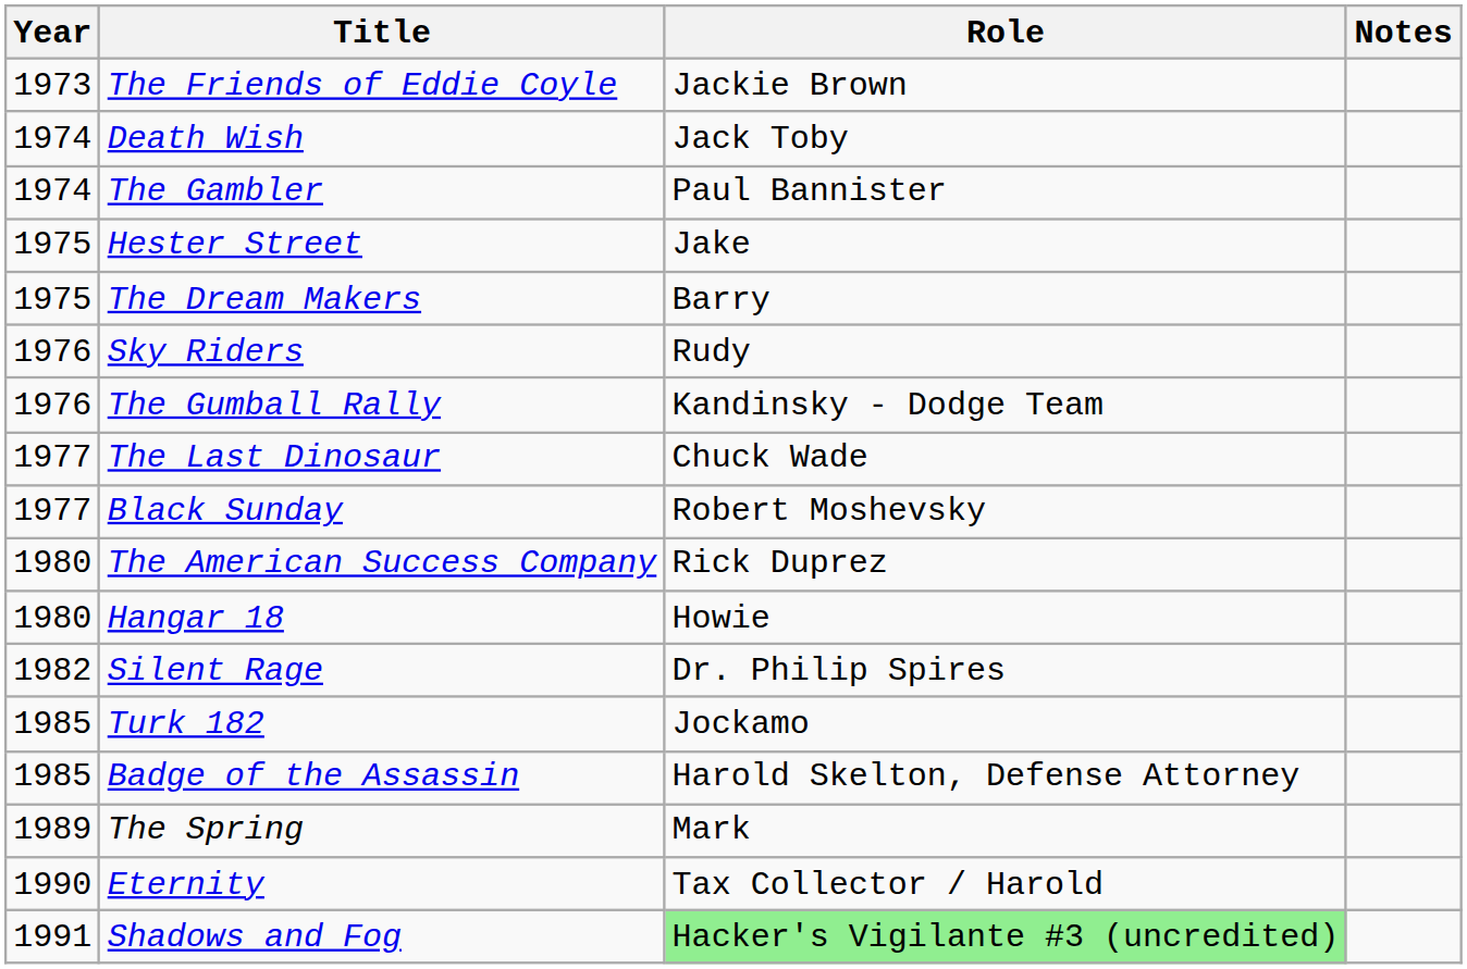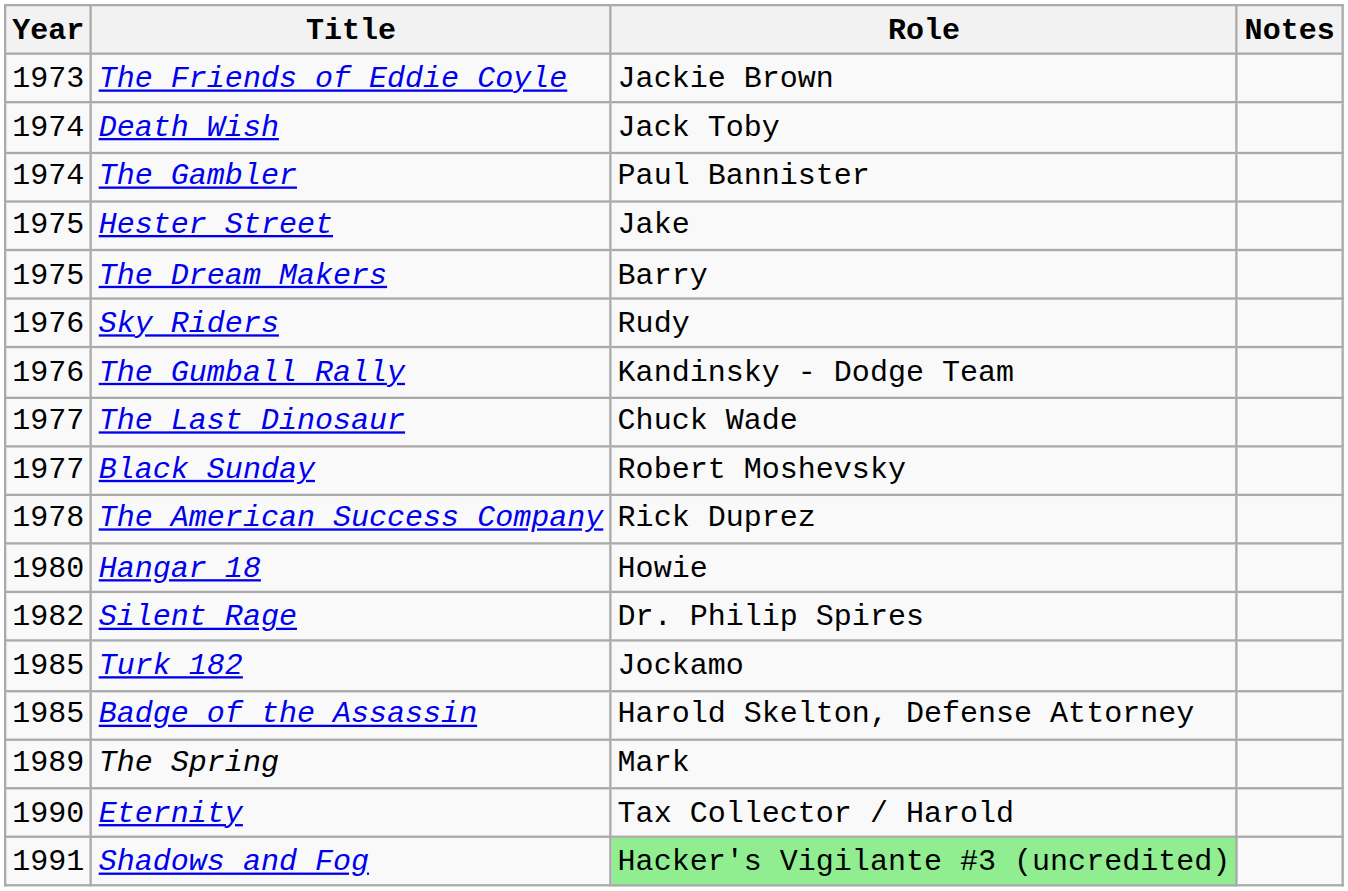 <table class="wikitable sortable">
 <tr>
 <th>Year</th>
 <th>Title</th>
 <th>Role</th>
 <th>Notes</th>
 </tr>
 <tr>
 <td>1973</td>
 <td><em><a href='#'>The Friends of Eddie Coyle</a></em></td>
 <td>Jackie Brown</td>
 <td></td>
 </tr>
 <tr>
 <td>1974</td>
 <td><em><a href='#'>Death Wish</a></em></td>
 <td>Jack Toby</td>
 <td></td>
 </tr>
 <tr>
 <td>1974</td>
 <td><em><a href='#'>The Gambler</a></em></td>
 <td>Paul Bannister</td>
 <td></td>
 </tr>
 <tr>
 <td>1975</td>
 <td><em><a href='#'>Hester Street</a></em></td>
 <td>Jake</td>
 <td></td>
 </tr>
 <tr>
 <td>1975</td>
 <td><em><a href='#'>The Dream Makers</a></em></td>
 <td>Barry</td>
 <td></td>
 </tr>
 <tr>
 <td>1976</td>
 <td><em><a href='#'>Sky Riders</a></em></td>
 <td>Rudy</td>
 <td></td>
 </tr>
 <tr>
 <td>1976</td>
 <td><em><a href='#'>The Gumball Rally</a></em></td>
 <td>Kandinsky - Dodge Team</td>
 <td></td>
 </tr>
 <tr>
 <td>1977</td>
 <td><em><a href='#'>The Last Dinosaur</a></em></td>
 <td>Chuck Wade</td>
 <td></td>
 </tr>
 <tr>
 <td>1977</td>
 <td><em><a href='#'>Black Sunday</a></em></td>
 <td>Robert Moshevsky</td>
 <td></td>
 </tr>
 <tr>
-<td>1980</td>
+<td>1978</td>
 <td><em><a href='#'>The American Success Company</a></em></td>
 <td>Rick Duprez</td>
 <td></td>
 </tr>
 <tr>
 <td>1980</td>
 <td><em><a href='#'>Hangar 18</a></em></td>
 <td>Howie</td>
 <td></td>
 </tr>
 <tr>
 <td>1982</td>
 <td><em><a href='#'>Silent Rage</a></em></td>
 <td>Dr. Philip Spires</td>
 <td></td>
 </tr>
 <tr>
 <td>1985</td>
 <td><em><a href='#'>Turk 182</a></em></td>
 <td>Jockamo</td>
 <td></td>
 </tr>
 <tr>
 <td>1985</td>
 <td><em><a href='#'>Badge of the Assassin</a></em></td>
 <td>Harold Skelton, Defense Attorney</td>
 <td></td>
 </tr>
 <tr>
 <td>1989</td>
 <td><em>The Spring</em></td>
 <td>Mark</td>
 <td></td>
 </tr>
 <tr>
 <td>1990</td>
 <td><em><a href='#'>Eternity</a></em></td>
 <td>Tax Collector / Harold</td>
 <td></td>
 </tr>
 <tr>
 <td>1991</td>
 <td><em><a href='#'>Shadows and Fog</a></em></td>
 <td style="background: lightgreen;">Hacker's Vigilante #3 (uncredited)</td>
 <td></td>
 </tr>
 </table>
